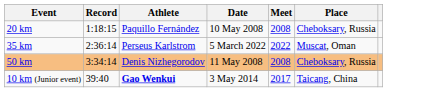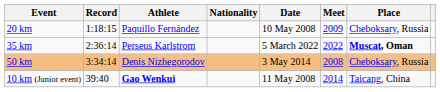 <table class="wikitable sortable" style="font-size:95%">
 <tr>
 <th>Event</th>
 <th>Record</th>
 <th>Athlete</th>
+<th>Nationality</th>
 <th>Date</th>
 <th>Meet</th>
 <th>Place</th>
 <th></th>
 </tr>
 <tr>
 <td><a href='#'>20 km</a></td>
 <td>1:18:15</td>
 <td><a href='#'>Paquillo Fernández</a></td>
+<td></td>
 <td>10 May 2008</td>
-<td><a href='#'>2008</a></td>
+<td><a href='#'>2009</a></td>
 <td><a href='#'>Cheboksary</a>, Russia</td>
 <td></td>
 </tr>
 <tr>
 <td><a href='#'>35 km</a></td>
 <td>2:36:14</td>
 <td><a href='#'>Perseus Karlstrom</a></td>
+<td></td>
 <td>5 March 2022</td>
 <td><a href='#'>2022</a></td>
-<td><a href='#'>Muscat</a>, Oman</td>
+<td><strong><a href='#'>Muscat</a>, Oman</strong></td>
 <td></td>
 </tr>
 <tr bgcolor=#F7BE81>
 <td><a href='#'>50 km</a></td>
 <td>3:34:14</td>
 <td><a href='#'>Denis Nizhegorodov</a></td>
-<td>11 May 2008</td>
+<td></td>
+<td>3 May 2014</td>
 <td><a href='#'>2008</a></td>
 <td><a href='#'>Cheboksary</a>, Russia</td>
 <td></td>
 </tr>
 <tr>
 <td><a href='#'>10 km</a> <small>(Junior event)</small></td>
 <td>39:40</td>
 <td><strong><a href='#'>Gao Wenkui</a></strong></td>
-<td>3 May 2014</td>
-<td><a href='#'>2017</a></td>
+<td></td>
+<td>11 May 2008</td>
+<td><a href='#'>2014</a></td>
 <td><a href='#'>Taicang</a>, China</td>
 <td></td>
 </tr>
 </table>
